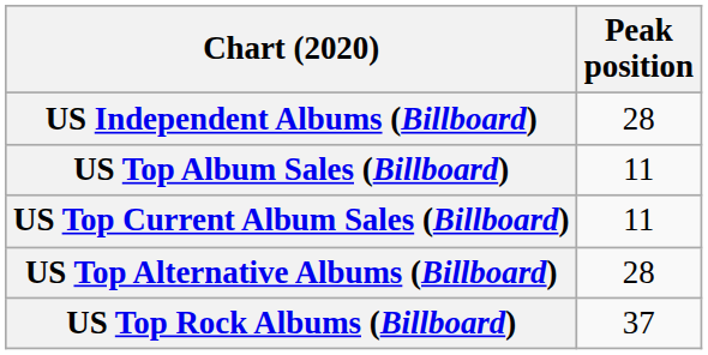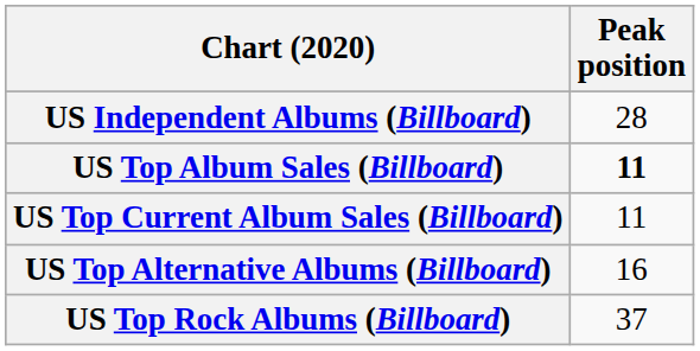 <table class="wikitable sortable plainrowheaders" style="text-align:center">
 <tr>
 <th scope="col">Chart (2020)</th>
 <th scope="col">Peak<br>position</th>
 </tr>
 <tr>
 <th scope="row">US <a href='#'>Independent Albums</a> (<em><a href='#'>Billboard</a></em>)</th>
 <td>28</td>
 </tr>
 <tr>
 <th scope="row">US <a href='#'>Top Album Sales</a> (<em><a href='#'>Billboard</a></em>)</th>
-<td>11</td>
+<td><strong>11</strong></td>
 </tr>
 <tr>
 <th scope="row">US <a href='#'>Top Current Album Sales</a> (<em><a href='#'>Billboard</a></em>)</th>
 <td>11</td>
 </tr>
 <tr>
 <th scope="row">US <a href='#'>Top Alternative Albums</a> (<em><a href='#'>Billboard</a></em>)</th>
-<td>28</td>
+<td>16</td>
 </tr>
 <tr>
 <th scope="row">US <a href='#'>Top Rock Albums</a> (<em><a href='#'>Billboard</a></em>)</th>
 <td>37</td>
 </tr>
 </table>
